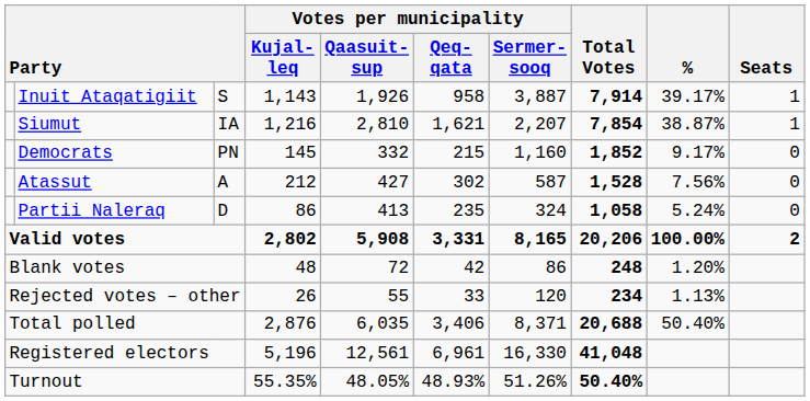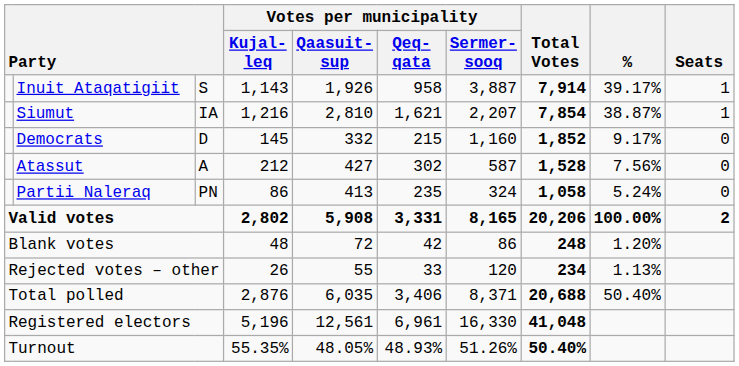 <table class="wikitable" border="1" style="text-align:right;">
 <tr>
 <th style="text-align:left;" valign=bottom rowspan=2 colspan=3>Party</th>
 <th colspan=4>Votes per municipality</th>
 <th align=center valign=bottom rowspan=2 width="50">Total Votes</th>
 <th align=center valign=bottom rowspan=2 width="50">%</th>
 <th align=center valign=bottom rowspan=2 width="50">Seats</th>
 </tr>
 <tr>
 <th align=center valign=bottom width="50"><a href='#'>Kujal- leq</a></th>
 <th align=center valign=bottom width="50"><a href='#'>Qaasuit- sup</a></th>
 <th align=center valign=bottom width="50"><a href='#'>Qeq- qata</a></th>
 <th align=center valign=bottom width="50"><a href='#'>Sermer- sooq</a></th>
 </tr>
 <tr>
 <td></td>
 <td align=left><a href='#'>Inuit Ataqatigiit</a></td>
 <td align=left>S</td>
 <td>1,143</td>
 <td>1,926</td>
 <td>958</td>
 <td>3,887</td>
 <td><strong>7,914</strong></td>
 <td>39.17%</td>
 <td>1</td>
 </tr>
 <tr>
 <td></td>
 <td align=left><a href='#'>Siumut</a></td>
 <td align=left>IA</td>
 <td>1,216</td>
 <td>2,810</td>
 <td>1,621</td>
 <td>2,207</td>
 <td><strong>7,854</strong></td>
 <td>38.87%</td>
 <td>1</td>
 </tr>
 <tr>
 <td></td>
 <td align=left><a href='#'>Democrats</a></td>
-<td align=left>PN</td>
+<td align=left>D</td>
 <td>145</td>
 <td>332</td>
 <td>215</td>
 <td>1,160</td>
 <td><strong>1,852</strong></td>
 <td>9.17%</td>
 <td>0</td>
 </tr>
 <tr>
 <td></td>
 <td align=left><a href='#'>Atassut</a></td>
 <td align=left>A</td>
 <td>212</td>
 <td>427</td>
 <td>302</td>
 <td>587</td>
 <td><strong>1,528</strong></td>
 <td>7.56%</td>
 <td>0</td>
 </tr>
 <tr>
 <td></td>
 <td align=left><a href='#'>Partii Naleraq</a></td>
-<td align=left>D</td>
+<td align=left>PN</td>
 <td>86</td>
 <td>413</td>
 <td>235</td>
 <td>324</td>
 <td><strong>1,058</strong></td>
 <td>5.24%</td>
 <td>0</td>
 </tr>
 <tr style="font-weight:bold">
 <td align=left colspan=3>Valid votes</td>
 <td>2,802</td>
 <td>5,908</td>
 <td>3,331</td>
 <td>8,165</td>
 <td>20,206</td>
 <td>100.00%</td>
 <td>2</td>
 </tr>
 <tr>
 <td align=left colspan=3>Blank votes</td>
 <td>48</td>
 <td>72</td>
 <td>42</td>
 <td>86</td>
 <td><strong>248</strong></td>
 <td>1.20%</td>
 <td></td>
 </tr>
 <tr>
 <td align=left colspan=3>Rejected votes – other</td>
 <td>26</td>
 <td>55</td>
 <td>33</td>
 <td>120</td>
 <td><strong>234</strong></td>
 <td>1.13%</td>
 <td></td>
 </tr>
 <tr>
 <td align=left colspan=3>Total polled</td>
 <td>2,876</td>
 <td>6,035</td>
 <td>3,406</td>
 <td>8,371</td>
 <td><strong>20,688</strong></td>
 <td>50.40%</td>
 <td></td>
 </tr>
 <tr>
 <td align=left colspan=3>Registered electors</td>
 <td>5,196</td>
 <td>12,561</td>
 <td>6,961</td>
 <td>16,330</td>
 <td><strong>41,048</strong></td>
 <td></td>
 <td></td>
 </tr>
 <tr>
 <td align=left colspan=3>Turnout</td>
 <td>55.35%</td>
 <td>48.05%</td>
 <td>48.93%</td>
 <td>51.26%</td>
 <td><strong>50.40%</strong></td>
 <td></td>
 <td></td>
 </tr>
 </table>
